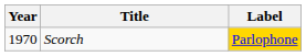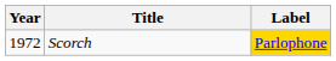 <table class="wikitable sortable">
 <tr>
 <th>Year</th>
 <th style="width:200px;">Title</th>
 <th>Label</th>
 </tr>
 <tr>
-<td>1970</td>
+<td>1972</td>
 <td><em>Scorch</em></td>
 <td style="background: gold;"><a href='#'>Parlophone</a></td>
 </tr>
 </table>
